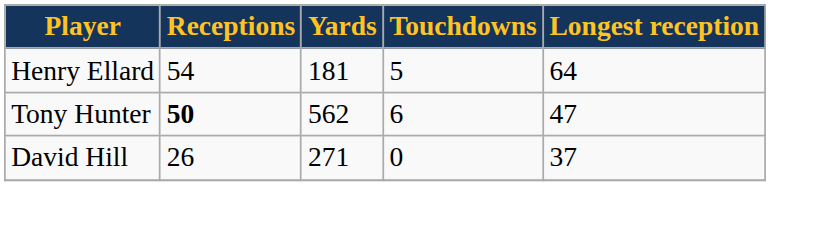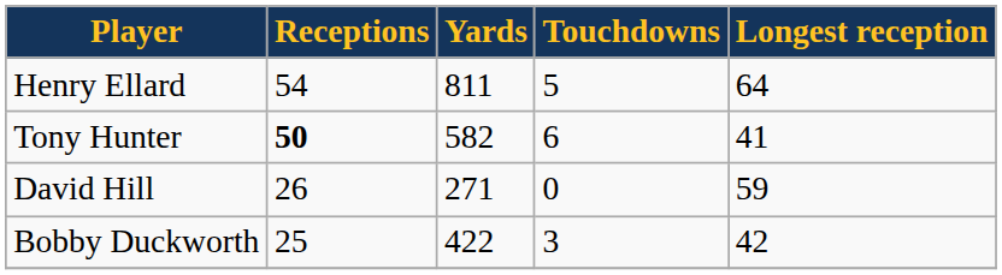 <table class="wikitable">
 <tr align="center"  style="background:#14345B;color:#ffc322;">
 <td><strong>Player</strong></td>
 <td><strong>Receptions</strong></td>
 <td><strong>Yards</strong></td>
 <td><strong>Touchdowns</strong></td>
 <td><strong>Longest reception</strong></td>
 </tr>
 <tr>
 <td>Henry Ellard</td>
 <td>54</td>
-<td>181</td>
+<td>811</td>
 <td>5</td>
 <td>64</td>
 </tr>
 <tr>
 <td>Tony Hunter</td>
 <td><strong>50</strong></td>
-<td>562</td>
+<td>582</td>
 <td>6</td>
-<td>47</td>
+<td>41</td>
 </tr>
 <tr>
 <td>David Hill</td>
 <td>26</td>
 <td>271</td>
 <td>0</td>
-<td>37</td>
+<td>59</td>
+</tr>
+<tr>
+<td>Bobby Duckworth</td>
+<td>25</td>
+<td>422</td>
+<td>3</td>
+<td>42</td>
 </tr>
 <tr>
 </tr>
 </table>
